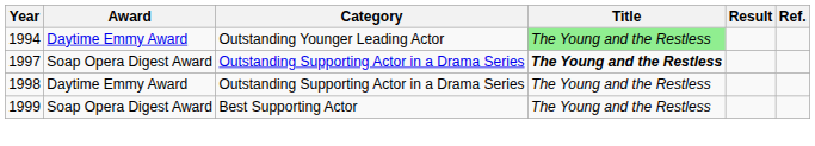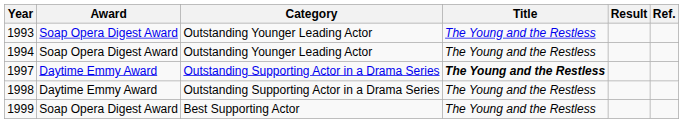 <table class="wikitable">
 <tr>
 <th>Year</th>
 <th>Award</th>
 <th>Category</th>
 <th>Title</th>
 <th>Result</th>
 <th>Ref.</th>
 </tr>
 <tr>
+<td>1993</td>
+<td><a href='#'>Soap Opera Digest Award</a></td>
+<td>Outstanding Younger Leading Actor</td>
+<td><em><a href='#'>The Young and the Restless</a></em></td>
+<td></td>
+<td></td>
+</tr>
+<tr>
 <td>1994</td>
-<td><a href='#'>Daytime Emmy Award</a></td>
+<td>Soap Opera Digest Award</td>
 <td>Outstanding Younger Leading Actor</td>
-<td style="background: lightgreen;"><em>The Young and the Restless</em></td>
+<td><em>The Young and the Restless</em></td>
 <td></td>
 <td></td>
 </tr>
 <tr>
 <td>1997</td>
-<td>Soap Opera Digest Award</td>
+<td><a href='#'>Daytime Emmy Award</a></td>
 <td><a href='#'>Outstanding Supporting Actor in a Drama Series</a></td>
 <td><strong><em>The Young and the Restless</em></strong></td>
 <td></td>
 <td></td>
 </tr>
 <tr>
 <td>1998</td>
 <td>Daytime Emmy Award</td>
 <td>Outstanding Supporting Actor in a Drama Series</td>
 <td><em>The Young and the Restless</em></td>
 <td></td>
 <td></td>
 </tr>
 <tr>
 <td>1999</td>
 <td>Soap Opera Digest Award</td>
 <td>Best Supporting Actor</td>
 <td><em>The Young and the Restless</em></td>
 <td></td>
 <td></td>
 </tr>
 </table>
